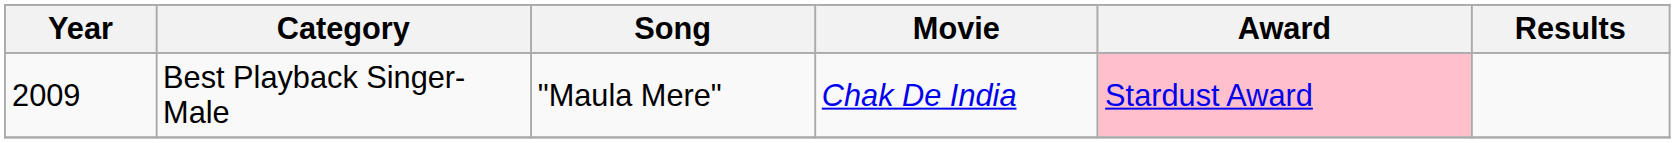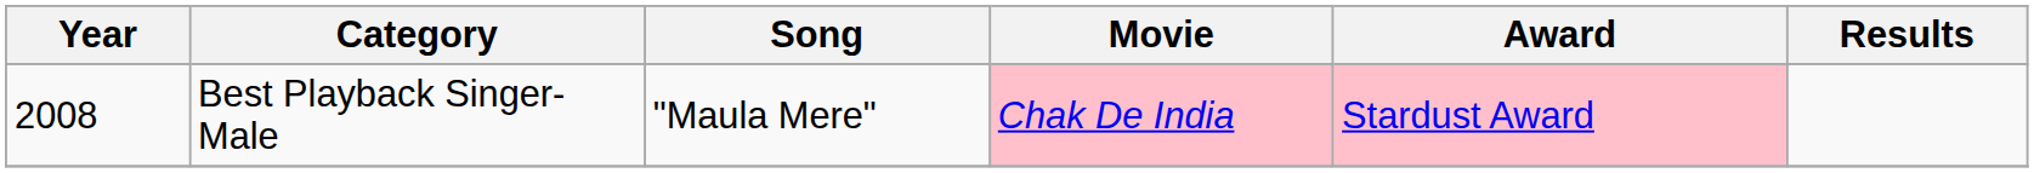 <table class="wikitable">
 <tr>
 <th width="75">Year</th>
 <th width="200">Category</th>
 <th width="150">Song</th>
 <th width="150">Movie</th>
 <th width="200">Award</th>
 <th width="100">Results</th>
 </tr>
 <tr>
-<td>2009</td>
+<td>2008</td>
 <td>Best Playback Singer-Male</td>
 <td>"Maula Mere"</td>
-<td><em><a href='#'>Chak De India</a></em></td>
+<td style="background: pink;"><em><a href='#'>Chak De India</a></em></td>
 <td style="background: pink;"><a href='#'>Stardust Award</a></td>
 <td></td>
 </tr>
 <tr>
 </tr>
 </table>
